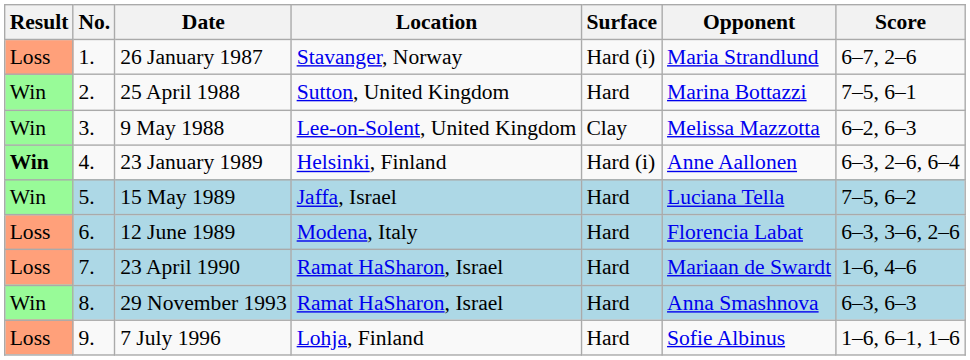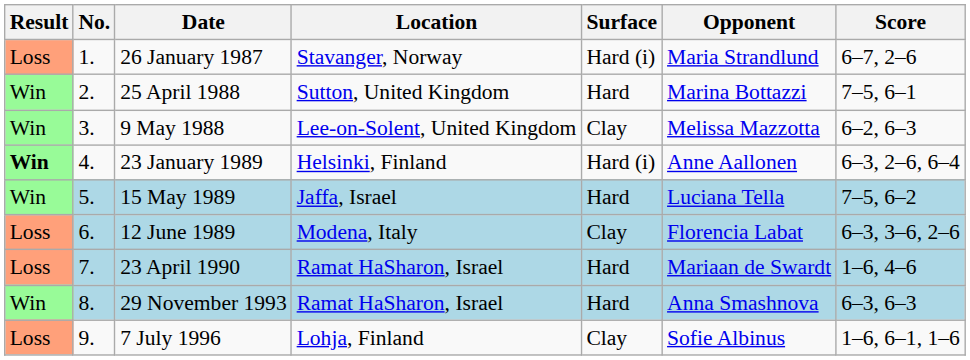 <table class="sortable wikitable" style="font-size:97%;">
 <tr>
 <th>Result</th>
 <th>No.</th>
 <th>Date</th>
 <th>Location</th>
 <th>Surface</th>
 <th>Opponent</th>
 <th class="unsortable">Score</th>
 </tr>
 <tr>
 <td style="background:#ffa07a;">Loss</td>
 <td>1.</td>
 <td>26 January 1987</td>
 <td><a href='#'>Stavanger</a>, Norway</td>
 <td>Hard (i)</td>
 <td> <a href='#'>Maria Strandlund</a></td>
 <td>6–7, 2–6</td>
 </tr>
 <tr>
 <td style="background:#98fb98;">Win</td>
 <td>2.</td>
 <td>25 April 1988</td>
 <td><a href='#'>Sutton</a>, United Kingdom</td>
 <td>Hard</td>
 <td> <a href='#'>Marina Bottazzi</a></td>
 <td>7–5, 6–1</td>
 </tr>
 <tr>
 <td style="background:#98fb98;">Win</td>
 <td>3.</td>
 <td>9 May 1988</td>
 <td><a href='#'>Lee-on-Solent</a>, United Kingdom</td>
 <td>Clay</td>
 <td> <a href='#'>Melissa Mazzotta</a></td>
 <td>6–2, 6–3</td>
 </tr>
 <tr>
 <td style="background:#98fb98;"><strong>Win</strong></td>
 <td>4.</td>
 <td>23 January 1989</td>
 <td><a href='#'>Helsinki</a>, Finland</td>
 <td>Hard (i)</td>
 <td> <a href='#'>Anne Aallonen</a></td>
 <td>6–3, 2–6, 6–4</td>
 </tr>
 <tr style="background:lightblue;">
 <td style="background:#98fb98;">Win</td>
 <td>5.</td>
 <td>15 May 1989</td>
 <td><a href='#'>Jaffa</a>, Israel</td>
 <td>Hard</td>
 <td> <a href='#'>Luciana Tella</a></td>
 <td>7–5, 6–2</td>
 </tr>
 <tr style="background:lightblue;">
 <td style="background:#ffa07a;">Loss</td>
 <td>6.</td>
 <td>12 June 1989</td>
 <td><a href='#'>Modena</a>, Italy</td>
-<td>Hard</td>
+<td>Clay</td>
 <td> <a href='#'>Florencia Labat</a></td>
 <td>6–3, 3–6, 2–6</td>
 </tr>
 <tr style="background:lightblue;">
 <td style="background:#ffa07a;">Loss</td>
 <td>7.</td>
 <td>23 April 1990</td>
 <td><a href='#'>Ramat HaSharon</a>, Israel</td>
 <td>Hard</td>
 <td> <a href='#'>Mariaan de Swardt</a></td>
 <td>1–6, 4–6</td>
 </tr>
 <tr style="background:lightblue;">
 <td style="background:#98fb98;">Win</td>
 <td>8.</td>
 <td>29 November 1993</td>
 <td><a href='#'>Ramat HaSharon</a>, Israel</td>
 <td>Hard</td>
 <td> <a href='#'>Anna Smashnova</a></td>
 <td>6–3, 6–3</td>
 </tr>
 <tr>
 <td style="background:#ffa07a;">Loss</td>
 <td>9.</td>
 <td>7 July 1996</td>
 <td><a href='#'>Lohja</a>, Finland</td>
-<td>Hard</td>
+<td>Clay</td>
 <td> <a href='#'>Sofie Albinus</a></td>
 <td>1–6, 6–1, 1–6</td>
 </tr>
 </table>
